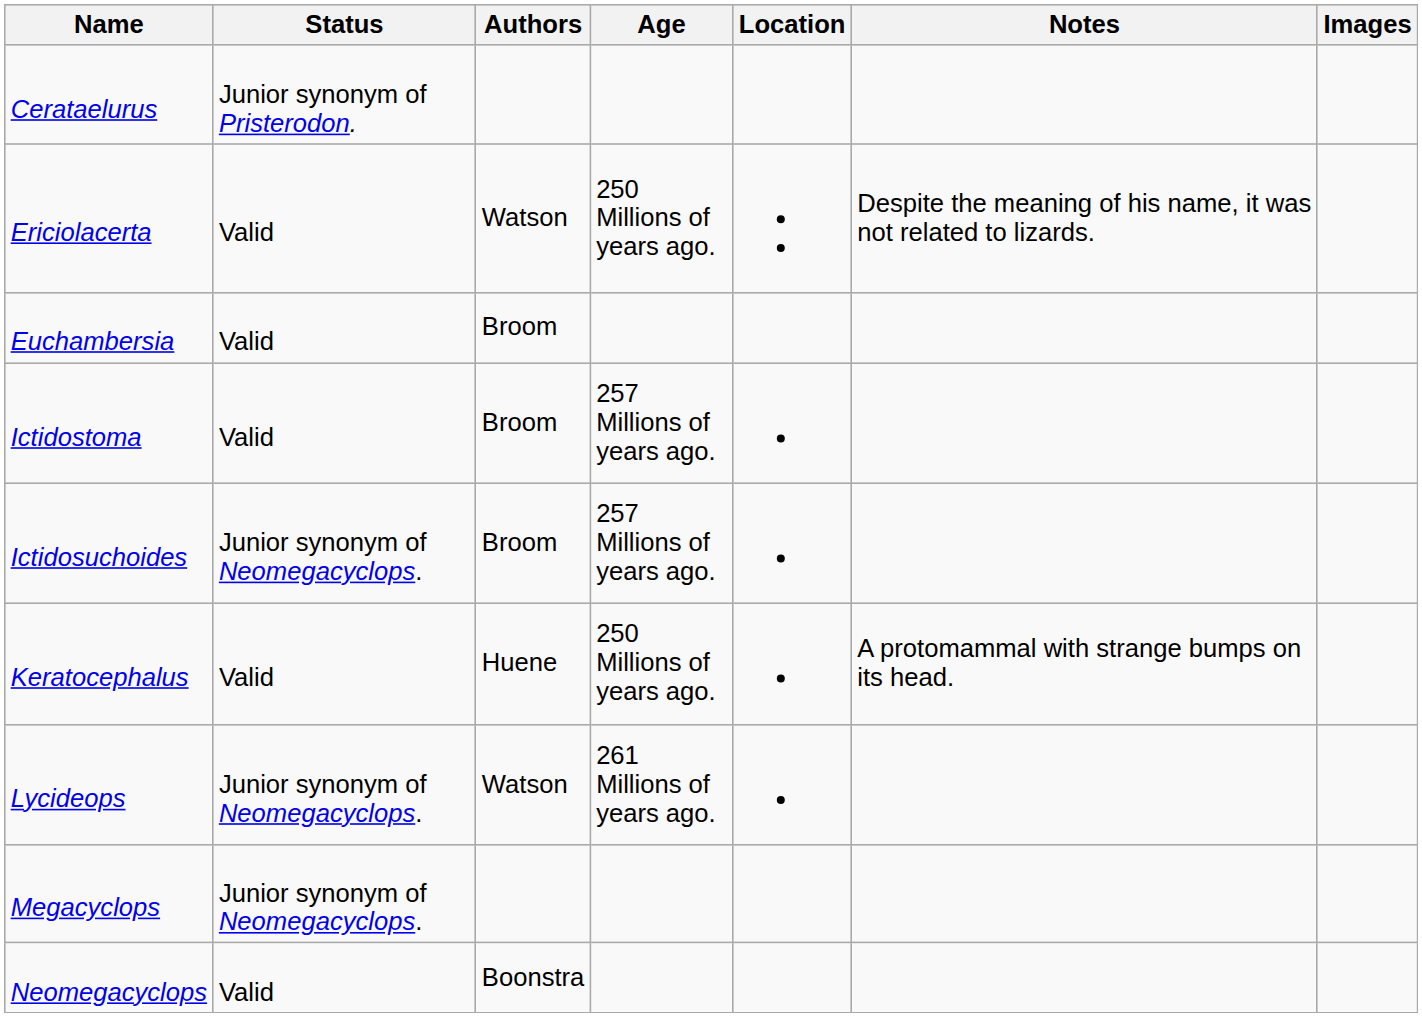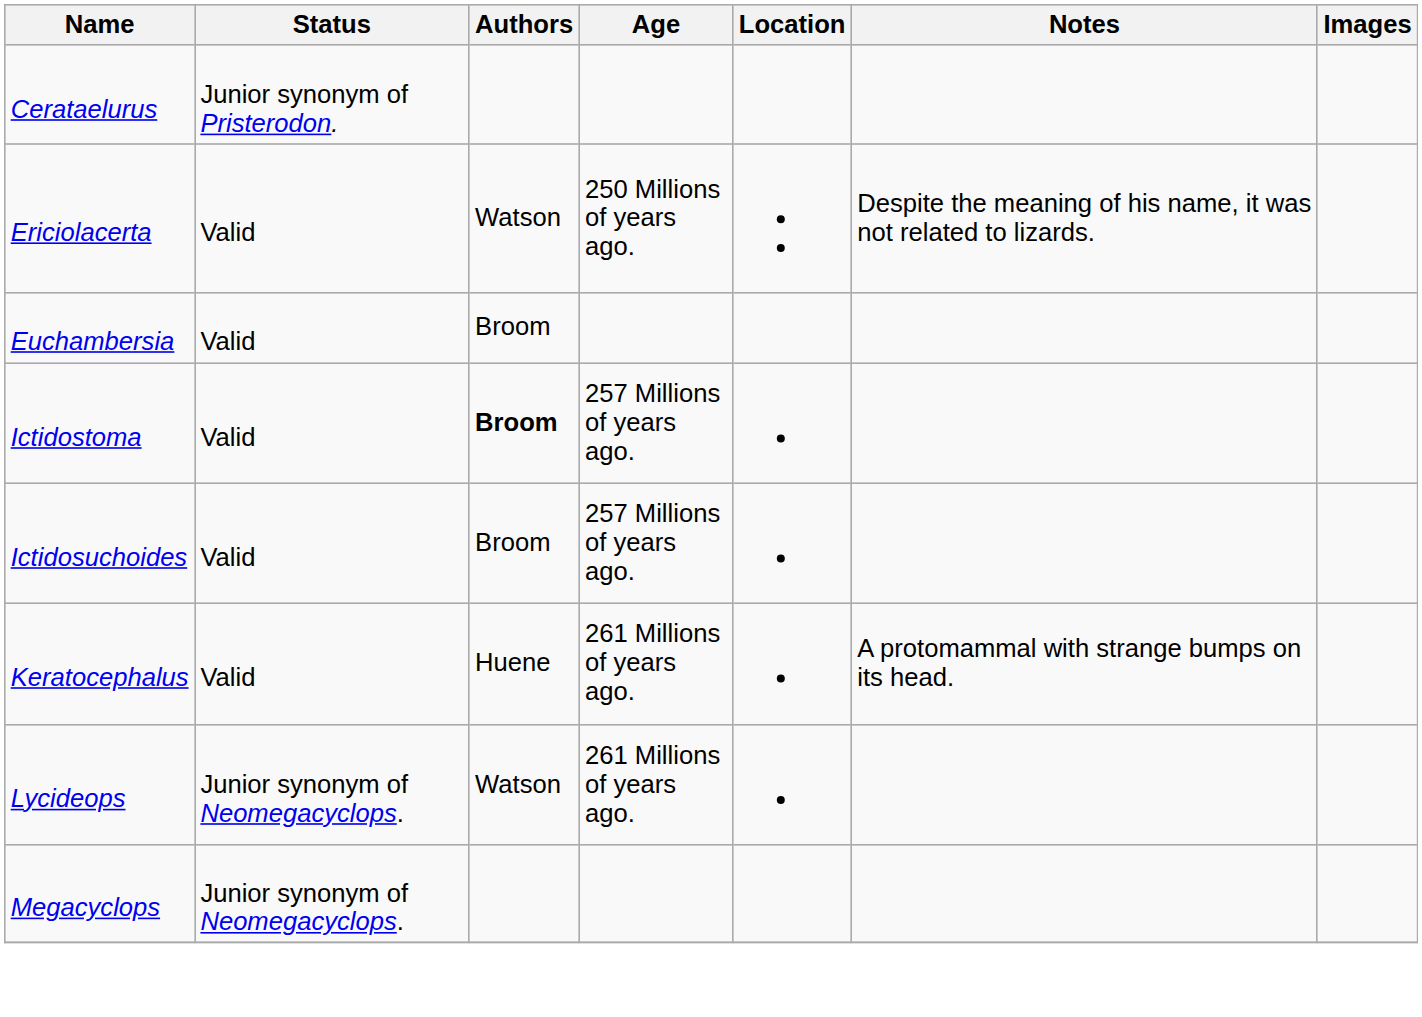 <table class="wikitable sortable" align="center" width="100%">
 <tr>
 <th>Name</th>
 <th>Status</th>
 <th>Authors</th>
 <th>Age</th>
 <th>Location</th>
 <th width="33%" class="unsortable">Notes</th>
 <th>Images</th>
 </tr>
 <tr>
 <td><br><em><a href='#'>Cerataelurus</a></em></td>
 <td><br>Junior synonym of <em><a href='#'>Pristerodon</a>.</em></td>
 <td><br></td>
 <td></td>
 <td></td>
 <td></td>
 <td><br></td>
 </tr>
 <tr>
 <td><br><em><a href='#'>Ericiolacerta</a></em></td>
 <td><br>Valid</td>
 <td>Watson</td>
 <td>250 Millions of years ago.</td>
 <td><br><ul><li></li><li></li></ul></td>
 <td>Despite the meaning of his name, it was not related to lizards.</td>
 <td></td>
 </tr>
 <tr>
 <td><br><em><a href='#'>Euchambersia</a></em></td>
 <td><br>Valid</td>
 <td>Broom</td>
 <td></td>
 <td></td>
 <td></td>
 <td></td>
 </tr>
 <tr>
 <td><br><em><a href='#'>Ictidostoma</a></em></td>
 <td><br>Valid</td>
-<td>Broom</td>
+<td><strong>Broom</strong></td>
 <td>257 Millions of years ago.</td>
 <td><br><ul><li></li></ul></td>
 <td></td>
 <td></td>
 </tr>
 <tr>
 <td><br><em><a href='#'>Ictidosuchoides</a></em></td>
-<td><br>Junior synonym of <em><a href='#'>Neomegacyclops</a></em>.<br></td>
+<td><br>Valid</td>
 <td>Broom</td>
 <td>257 Millions of years ago.</td>
 <td><br><ul><li></li></ul></td>
 <td></td>
 <td></td>
 </tr>
 <tr>
 <td><br><em><a href='#'>Keratocephalus</a></em></td>
 <td><br>Valid</td>
 <td>Huene</td>
-<td>250 Millions of years ago.</td>
+<td>261 Millions of years ago.</td>
 <td><br><ul><li></li></ul></td>
 <td>A protomammal with strange bumps on its head.</td>
 <td></td>
 </tr>
 <tr>
 <td><br><em><a href='#'>Lycideops</a></em></td>
 <td><br>Junior synonym of <em><a href='#'>Neomegacyclops</a></em>.<br></td>
 <td>Watson</td>
 <td>261 Millions of years ago.</td>
 <td><br><ul><li></li></ul></td>
 <td></td>
 <td></td>
 </tr>
 <tr>
 <td><br><em><a href='#'>Megacyclops</a></em></td>
 <td><br>Junior synonym of <em><a href='#'>Neomegacyclops</a></em>.<br></td>
 <td></td>
 <td></td>
 <td></td>
 <td></td>
 <td></td>
 </tr>
 <tr>
-<td><br><em><a href='#'>Neomegacyclops</a></em></td>
-<td><br>Valid</td>
-<td>Boonstra</td>
-<td></td>
-<td></td>
-<td></td>
-<td></td>
-</tr>
-<tr>
 </tr>
 </table>
